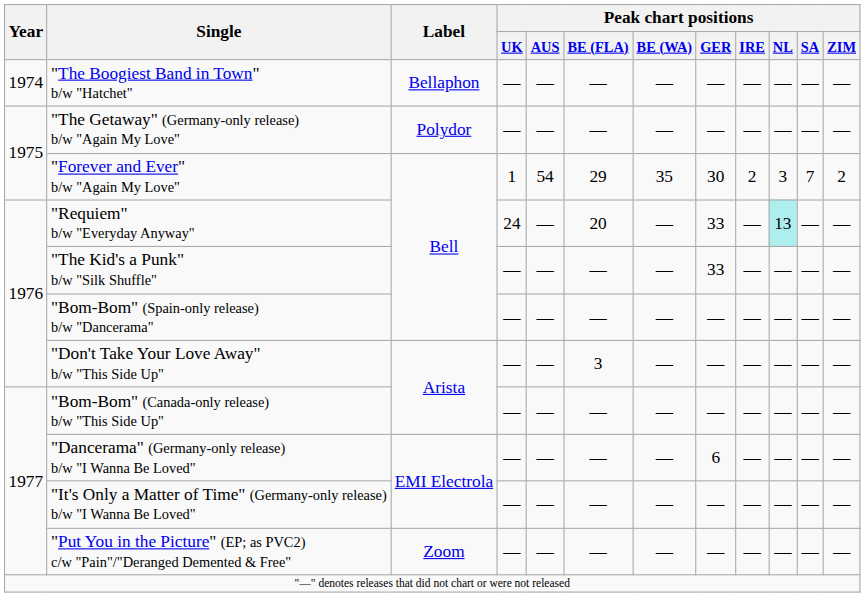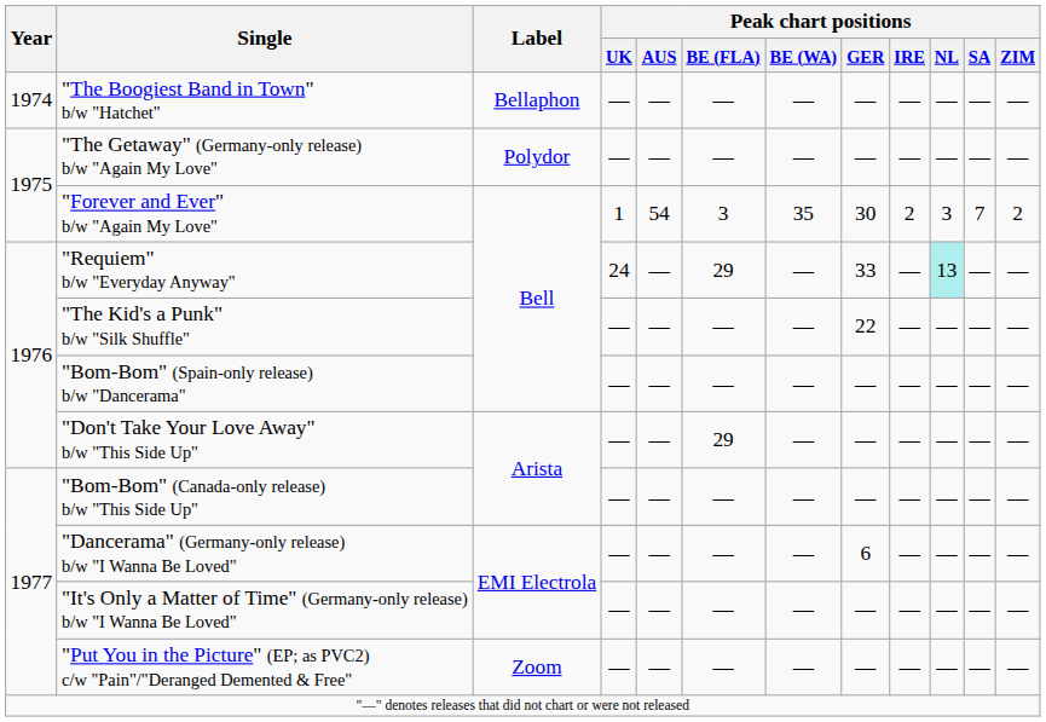 <table class="wikitable" style="text-align:center">
 <tr>
 <th rowspan="2">Year</th>
 <th rowspan="2">Single</th>
 <th rowspan="2">Label</th>
 <th colspan="9">Peak chart positions</th>
 </tr>
 <tr>
 <th><small><a href='#'>UK</a></small><br></th>
 <th><small><a href='#'>AUS</a></small><br></th>
 <th><small><a href='#'>BE (FLA)</a></small><br></th>
 <th><small><a href='#'>BE (WA)</a></small><br></th>
 <th><small><a href='#'>GER</a></small><br></th>
 <th><small><a href='#'>IRE</a></small><br></th>
 <th><small><a href='#'>NL</a></small><br></th>
 <th><small><a href='#'>SA</a></small><br></th>
 <th><small><a href='#'>ZIM</a></small></th>
 </tr>
 <tr>
 <td>1974</td>
 <td align="left">"<a href='#'>The Boogiest Band in Town</a>"<br><small>b/w "Hatchet"</small></td>
 <td><a href='#'>Bellaphon</a></td>
 <td>—</td>
 <td>—</td>
 <td>—</td>
 <td>—</td>
 <td>—</td>
 <td>—</td>
 <td>—</td>
 <td>—</td>
 <td>—</td>
 </tr>
 <tr>
 <td rowspan="2">1975</td>
 <td align="left">"The Getaway" <small>(Germany-only release)</small><br><small>b/w "Again My Love"</small></td>
 <td><a href='#'>Polydor</a></td>
 <td>—</td>
 <td>—</td>
 <td>—</td>
 <td>—</td>
 <td>—</td>
 <td>—</td>
 <td>—</td>
 <td>—</td>
 <td>—</td>
 </tr>
 <tr>
 <td align="left">"<a href='#'>Forever and Ever</a>"<br><small>b/w "Again My Love"</small></td>
 <td rowspan="4"><a href='#'>Bell</a></td>
 <td>1</td>
 <td>54</td>
-<td>29</td>
+<td>3</td>
 <td>35</td>
 <td>30</td>
 <td>2</td>
 <td>3</td>
 <td>7</td>
 <td>2</td>
 </tr>
 <tr>
 <td rowspan="4">1976</td>
 <td align="left">"Requiem"<br><small>b/w "Everyday Anyway"</small></td>
 <td>24</td>
 <td>—</td>
-<td>20</td>
+<td>29</td>
 <td>—</td>
 <td>33</td>
 <td>—</td>
 <td style="background: paleturquoise;">13</td>
 <td>—</td>
 <td>—</td>
 </tr>
 <tr>
 <td align="left">"The Kid's a Punk"<br><small>b/w "Silk Shuffle"</small></td>
 <td>—</td>
 <td>—</td>
 <td>—</td>
 <td>—</td>
-<td>33</td>
+<td>22</td>
 <td>—</td>
 <td>—</td>
 <td>—</td>
 <td>—</td>
 </tr>
 <tr>
 <td align="left">"Bom-Bom" <small>(Spain-only release)</small><br><small>b/w "Dancerama"</small></td>
 <td>—</td>
 <td>—</td>
 <td>—</td>
 <td>—</td>
 <td>—</td>
 <td>—</td>
 <td>—</td>
 <td>—</td>
 <td>—</td>
 </tr>
 <tr>
 <td align="left">"Don't Take Your Love Away"<br><small>b/w "This Side Up"</small></td>
 <td rowspan="2"><a href='#'>Arista</a></td>
 <td>—</td>
 <td>—</td>
-<td>3</td>
+<td>29</td>
 <td>—</td>
 <td>—</td>
 <td>—</td>
 <td>—</td>
 <td>—</td>
 <td>—</td>
 </tr>
 <tr>
 <td rowspan="4">1977</td>
 <td align="left">"Bom-Bom" <small>(Canada-only release)</small><br><small>b/w "This Side Up"</small></td>
 <td>—</td>
 <td>—</td>
 <td>—</td>
 <td>—</td>
 <td>—</td>
 <td>—</td>
 <td>—</td>
 <td>—</td>
 <td>—</td>
 </tr>
 <tr>
 <td align="left">"Dancerama" <small>(Germany-only release)</small><br><small>b/w "I Wanna Be Loved"</small></td>
 <td rowspan="2"><a href='#'>EMI Electrola</a></td>
 <td>—</td>
 <td>—</td>
 <td>—</td>
 <td>—</td>
 <td>6</td>
 <td>—</td>
 <td>—</td>
 <td>—</td>
 <td>—</td>
 </tr>
 <tr>
 <td align="left">"It's Only a Matter of Time" <small>(Germany-only release)</small><br><small>b/w "I Wanna Be Loved"</small></td>
 <td>—</td>
 <td>—</td>
 <td>—</td>
 <td>—</td>
 <td>—</td>
 <td>—</td>
 <td>—</td>
 <td>—</td>
 <td>—</td>
 </tr>
 <tr>
 <td align="left">"<a href='#'>Put You in the Picture</a>" <small>(EP; as PVC2)</small><br><small>c/w "Pain"/"Deranged Demented & Free"</small></td>
 <td><a href='#'>Zoom</a></td>
 <td>—</td>
 <td>—</td>
 <td>—</td>
 <td>—</td>
 <td>—</td>
 <td>—</td>
 <td>—</td>
 <td>—</td>
 <td>—</td>
 </tr>
 <tr>
 <td colspan="12" style="font-size:8pt">"—" denotes releases that did not chart or were not released</td>
 </tr>
 </table>
